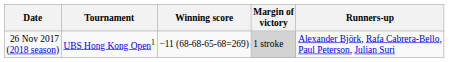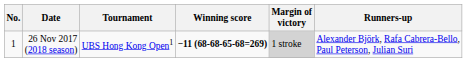 <table class="wikitable" style="font-size:95%;">
 <tr>
+<th>No.</th>
 <th>Date</th>
 <th>Tournament</th>
 <th>Winning score</th>
 <th>Margin of<br>victory</th>
 <th>Runners-up</th>
 </tr>
 <tr>
+<td align=center>1</td>
 <td align=right>26 Nov 2017<br>(<a href='#'>2018 season</a>)</td>
 <td><a href='#'>UBS Hong Kong Open</a><sup>1</sup></td>
-<td>−11 (68-68-65-68=269)</td>
+<td><strong>−11 (68-68-65-68=269)</strong></td>
 <td style="background: lightgrey;">1 stroke</td>
 <td> <a href='#'>Alexander Björk</a>,  <a href='#'>Rafa Cabrera-Bello</a>,<br> <a href='#'>Paul Peterson</a>,  <a href='#'>Julian Suri</a></td>
 </tr>
 </table>
